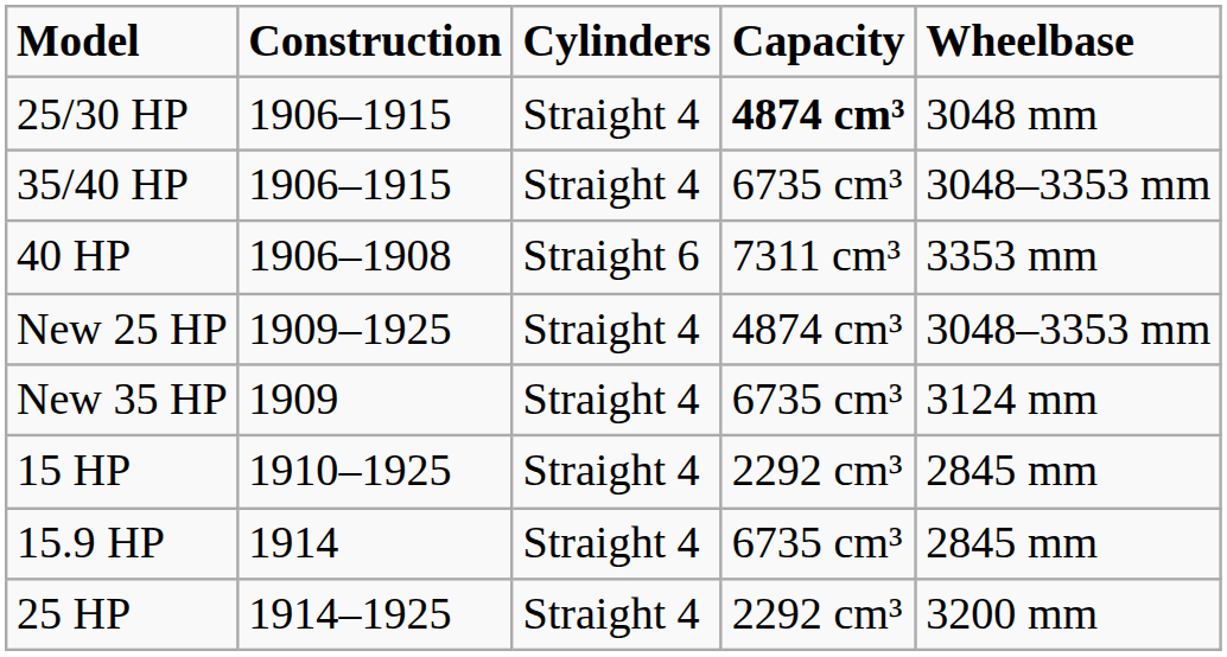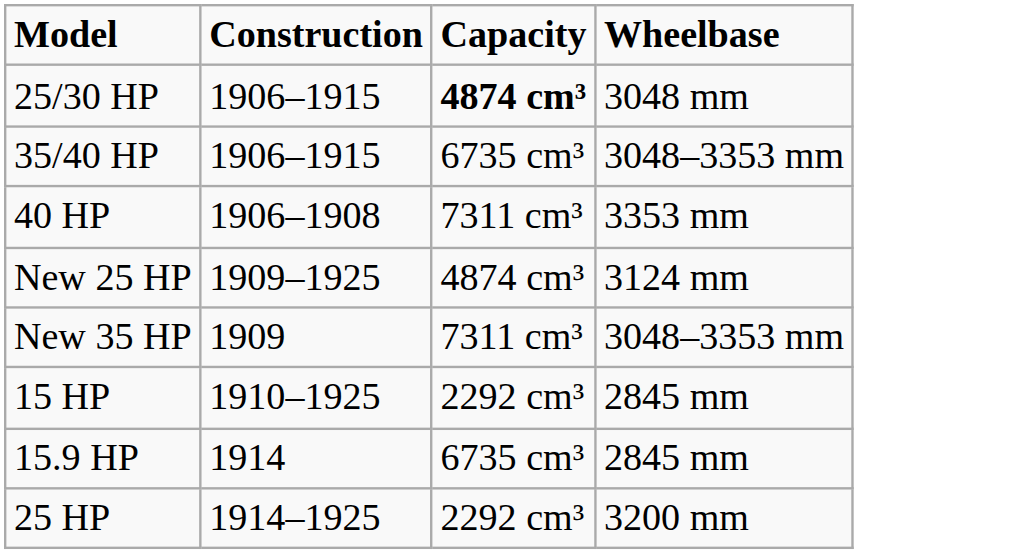 <table class="wikitable">
 <tr>
 <td><strong>Model</strong></td>
 <td><strong>Construction</strong></td>
-<td><strong>Cylinders</strong></td>
 <td><strong>Capacity</strong></td>
 <td><strong>Wheelbase</strong></td>
 </tr>
 <tr>
 <td>25/30 HP</td>
 <td>1906–1915</td>
-<td>Straight 4</td>
 <td><strong>4874 cm³</strong></td>
 <td>3048 mm</td>
 </tr>
 <tr>
 <td>35/40 HP</td>
 <td>1906–1915</td>
-<td>Straight 4</td>
 <td>6735 cm³</td>
 <td>3048–3353 mm</td>
 </tr>
 <tr>
 <td>40 HP</td>
 <td>1906–1908</td>
-<td>Straight 6</td>
 <td>7311 cm³</td>
 <td>3353 mm</td>
 </tr>
 <tr>
 <td>New 25 HP</td>
 <td>1909–1925</td>
-<td>Straight 4</td>
 <td>4874 cm³</td>
-<td>3048–3353 mm</td>
+<td>3124 mm</td>
 </tr>
 <tr>
 <td>New 35 HP</td>
 <td>1909</td>
-<td>Straight 4</td>
-<td>6735 cm³</td>
-<td>3124 mm</td>
+<td>7311 cm³</td>
+<td>3048–3353 mm</td>
 </tr>
 <tr>
 <td>15 HP</td>
 <td>1910–1925</td>
-<td>Straight 4</td>
 <td>2292 cm³</td>
 <td>2845 mm</td>
 </tr>
 <tr>
 <td>15.9 HP</td>
 <td>1914</td>
-<td>Straight 4</td>
 <td>6735 cm³</td>
 <td>2845 mm</td>
 </tr>
 <tr>
 <td>25 HP</td>
 <td>1914–1925</td>
-<td>Straight 4</td>
 <td>2292 cm³</td>
 <td>3200 mm</td>
 </tr>
 </table>
